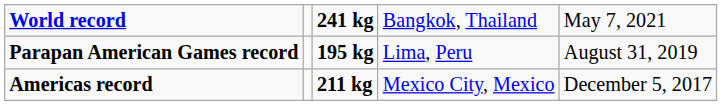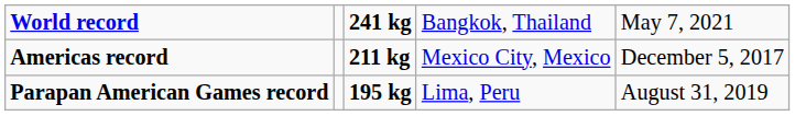 <table class="wikitable">
 <tr>
 <td><strong><a href='#'>World record</a></strong></td>
 <td></td>
 <td><strong>241 kg</strong></td>
 <td><a href='#'>Bangkok</a>, <a href='#'>Thailand</a></td>
 <td>May 7, 2021</td>
 </tr>
 <tr>
+<td><strong>Americas record</strong></td>
+<td></td>
+<td><strong>211 kg</strong></td>
+<td><a href='#'>Mexico City</a>, <a href='#'>Mexico</a></td>
+<td>December 5, 2017</td>
+</tr>
+<tr>
 <td><strong>Parapan American Games record</strong></td>
 <td></td>
 <td><strong>195 kg</strong></td>
 <td><a href='#'>Lima</a>, <a href='#'>Peru</a></td>
 <td>August 31, 2019</td>
 </tr>
-<tr>
-<td><strong>Americas record</strong></td>
-<td></td>
-<td><strong>211 kg</strong></td>
-<td><a href='#'>Mexico City</a>, <a href='#'>Mexico</a></td>
-<td>December 5, 2017</td>
-</tr>
 </table>
